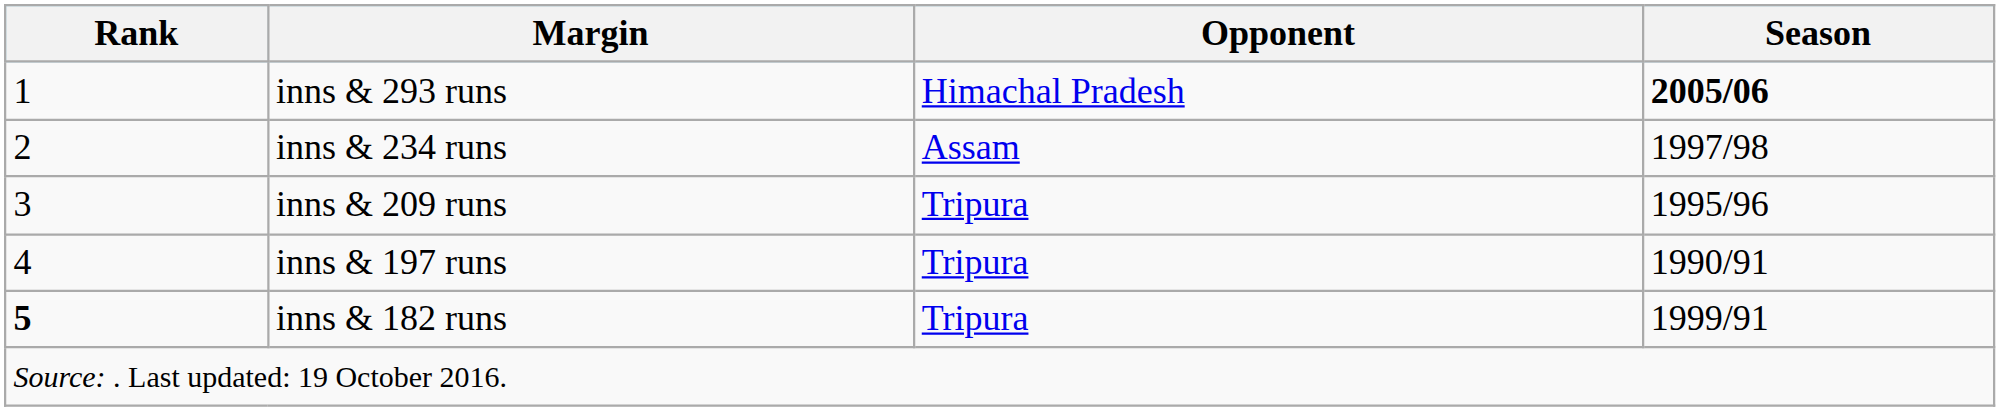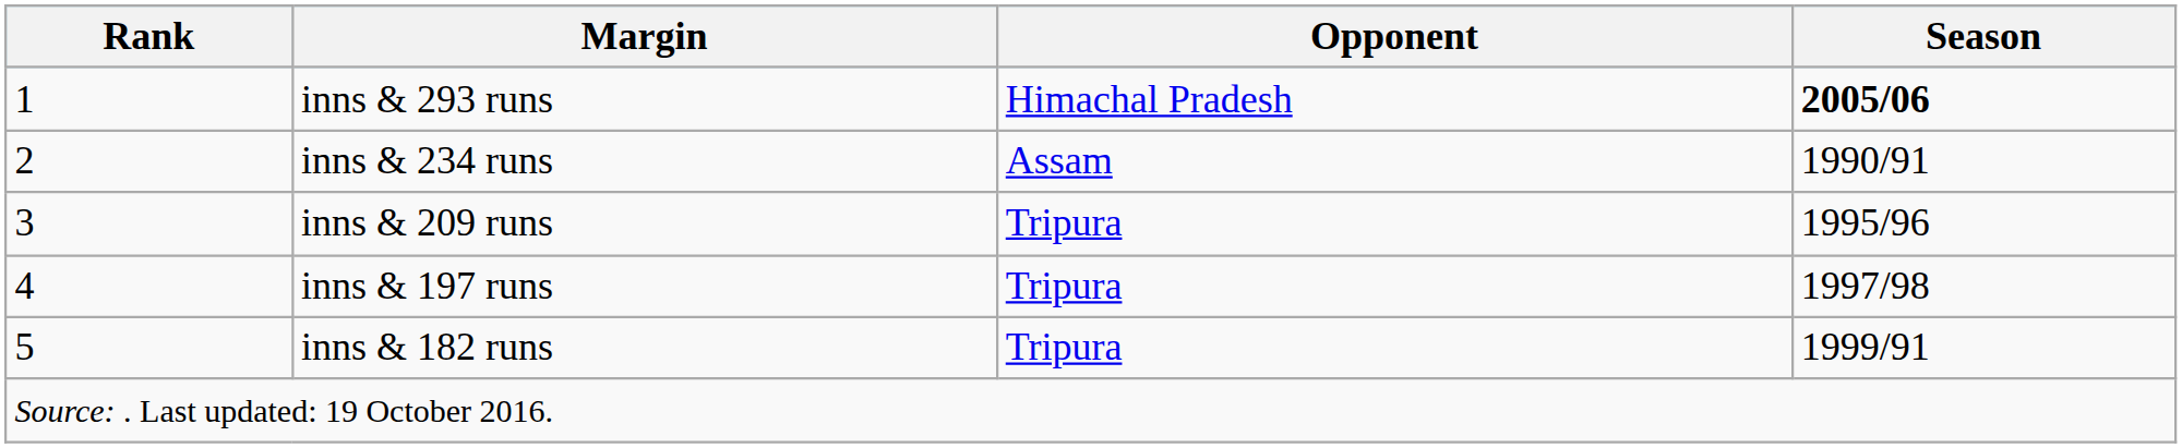 <table class="wikitable" width=70%>
 <tr bgcolor=#87cef>
 <th>Rank</th>
 <th>Margin</th>
 <th>Opponent</th>
 <th>Season</th>
 </tr>
 <tr>
 <td>1</td>
 <td>inns & 293 runs</td>
 <td><a href='#'>Himachal Pradesh</a></td>
 <td><strong>2005/06</strong></td>
 </tr>
 <tr>
 <td>2</td>
 <td>inns & 234 runs</td>
 <td><a href='#'>Assam</a></td>
-<td>1997/98</td>
+<td>1990/91</td>
 </tr>
 <tr>
 <td>3</td>
 <td>inns & 209 runs</td>
 <td><a href='#'>Tripura</a></td>
 <td>1995/96</td>
 </tr>
 <tr>
 <td>4</td>
 <td>inns & 197 runs</td>
 <td><a href='#'>Tripura</a></td>
-<td>1990/91</td>
+<td>1997/98</td>
 </tr>
 <tr>
-<td><strong>5</strong></td>
+<td>5</td>
 <td>inns & 182 runs</td>
 <td><a href='#'>Tripura</a></td>
 <td>1999/91</td>
 </tr>
 <tr>
 <td colspan=4><small><em>Source: </em>. Last updated: 19 October 2016.</small></td>
 </tr>
 </table>
